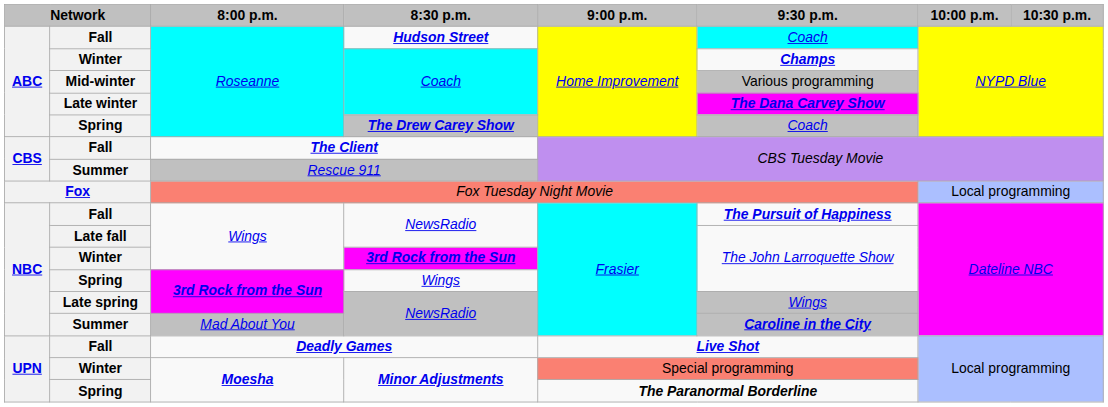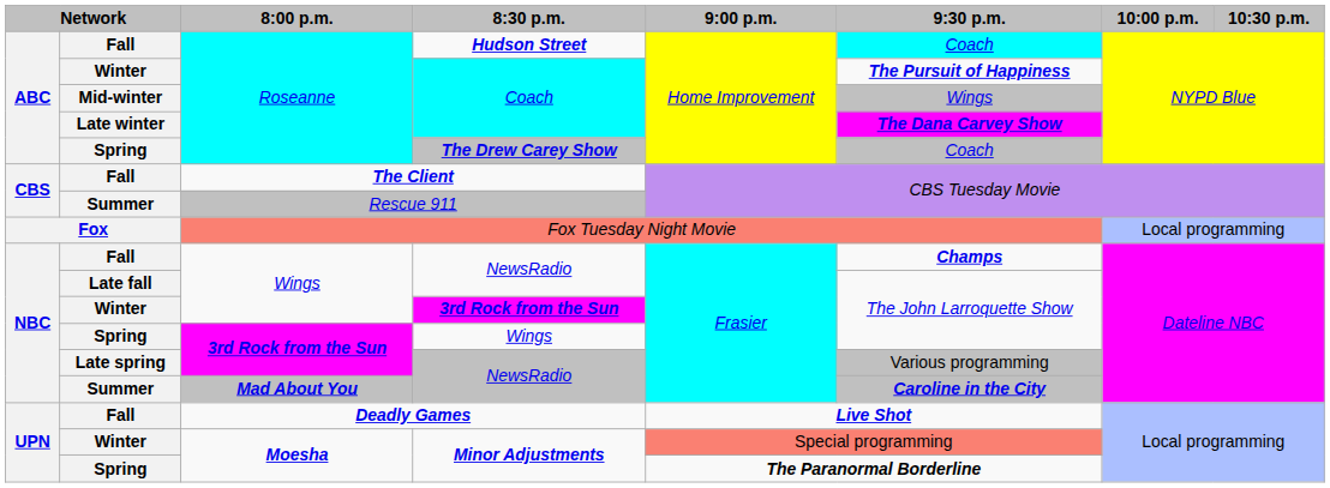 <table class="wikitable" style="width:100%;margin-right:0;text-align:center">
 <tr>
 <th colspan="2" style="background-color:#C0C0C0">Network</th>
 <th style="background-color:#C0C0C0;text-align:center">8:00 p.m.</th>
 <th style="background-color:#C0C0C0;text-align:center">8:30 p.m.</th>
 <th style="background-color:#C0C0C0;text-align:center">9:00 p.m.</th>
 <th style="background-color:#C0C0C0;text-align:center">9:30 p.m.</th>
 <th style="background-color:#C0C0C0;text-align:center">10:00 p.m.</th>
 <th style="background-color:#C0C0C0;text-align:center">10:30 p.m.</th>
 </tr>
 <tr>
 <th rowspan="5"><a href='#'>ABC</a></th>
 <th>Fall</th>
 <td rowspan="5" style="background:cyan;"><em><a href='#'>Roseanne</a></em> </td>
 <td><strong><em><a href='#'>Hudson Street</a></em></strong></td>
 <td rowspan="5" style="background:yellow;"><em><a href='#'>Home Improvement</a></em> </td>
 <td style="background:cyan;"><em><a href='#'>Coach</a></em> </td>
 <td colspan="3" rowspan="5"style="background:yellow;"><em><a href='#'>NYPD Blue</a></em> </td>
 </tr>
 <tr>
 <th>Winter</th>
 <td rowspan="3" style="background:cyan;"><em><a href='#'>Coach</a></em> </td>
-<td><strong><em><a href='#'>Champs</a></em></strong></td>
+<td><strong><em><a href='#'>The Pursuit of Happiness</a></em></strong></td>
 </tr>
 <tr>
 <th>Mid-winter</th>
-<td style="background:#C0C0C0;">Various programming</td>
+<td style="background:#C0C0C0;"><em><a href='#'>Wings</a></em> </td>
 </tr>
 <tr>
 <th>Late winter</th>
 <td style="background:magenta;"><strong><em><a href='#'>The Dana Carvey Show</a></em></strong> </td>
 </tr>
 <tr>
 <th>Spring</th>
 <td style="background:#C0C0C0;"><strong><em><a href='#'>The Drew Carey Show</a></em></strong> </td>
 <td style="background:#C0C0C0;"><em><a href='#'>Coach</a></em> </td>
 </tr>
 <tr>
 <th rowspan="2"><a href='#'>CBS</a></th>
 <th>Fall</th>
 <td colspan="2"><strong><em><a href='#'>The Client</a></em></strong></td>
 <td colspan="4" rowspan="2" style="background:#bf8fef;"><em>CBS Tuesday Movie</em></td>
 </tr>
 <tr>
 <th>Summer</th>
 <td colspan="2" style="background:#C0C0C0;"><em><a href='#'>Rescue 911</a></em> </td>
 </tr>
 <tr>
 <th colspan="2"><a href='#'>Fox</a></th>
 <td colspan="4" style="background:#FA8072;"><em>Fox Tuesday Night Movie</em></td>
 <td style="background:#abbfff;" colspan="2">Local programming</td>
 </tr>
 <tr>
 <th rowspan="6"><a href='#'>NBC</a></th>
 <th>Fall</th>
 <td rowspan="3"><em><a href='#'>Wings</a></em></td>
 <td rowspan="2"><em><a href='#'>NewsRadio</a></em></td>
 <td rowspan="6" style="background:cyan;"><em><a href='#'>Frasier</a></em> </td>
-<td><strong><em><a href='#'>The Pursuit of Happiness</a></em></strong></td>
+<td><strong><em><a href='#'>Champs</a></em></strong></td>
 <td colspan="2" rowspan="6" style="background:magenta;"><em><a href='#'>Dateline NBC</a></em> </td>
 </tr>
 <tr>
 <th>Late fall</th>
 <td rowspan="3"><em><a href='#'>The John Larroquette Show</a></em></td>
 </tr>
 <tr>
 <th>Winter</th>
 <td style="background:magenta;"><strong><em><a href='#'>3rd Rock from the Sun</a></em></strong> </td>
 </tr>
 <tr>
 <th>Spring</th>
 <td rowspan="2" style="background:magenta;"><strong><em><a href='#'>3rd Rock from the Sun</a></em></strong> </td>
 <td><em><a href='#'>Wings</a></em></td>
 </tr>
 <tr>
 <th>Late spring</th>
 <td rowspan="2" style="background:#C0C0C0;"><em><a href='#'>NewsRadio</a></em> </td>
-<td style="background:#C0C0C0;"><em><a href='#'>Wings</a></em> </td>
+<td style="background:#C0C0C0;">Various programming</td>
 </tr>
 <tr>
 <th>Summer</th>
-<td style="background:#C0C0C0;"><em><a href='#'>Mad About You</a></em> </td>
+<td style="background:#C0C0C0;"><strong><em><a href='#'>Mad About You</a></em> </strong></td>
 <td style="background:#C0C0C0;"><strong><em><a href='#'>Caroline in the City</a></em></strong> </td>
 </tr>
 <tr>
 <th rowspan="3"><a href='#'>UPN</a></th>
 <th>Fall</th>
 <td colspan="2"><strong><em><a href='#'>Deadly Games</a></em></strong></td>
 <td colspan="2"><strong><em><a href='#'>Live Shot</a></em></strong></td>
 <td style="background:#abbfff;" colspan="2" rowspan="3">Local programming</td>
 </tr>
 <tr>
 <th>Winter</th>
 <td rowspan="2"><strong><em><a href='#'>Moesha</a></em></strong></td>
 <td rowspan="2"><strong><em><a href='#'>Minor Adjustments</a></em></strong></td>
 <td colspan="2" style="background:#FA8072;">Special programming</td>
 </tr>
 <tr>
 <th>Spring</th>
 <td colspan="2"><strong><em>The Paranormal Borderline</em></strong></td>
 </tr>
 </table>
